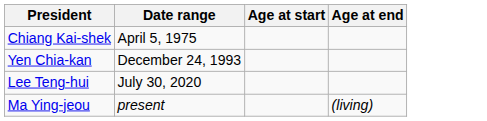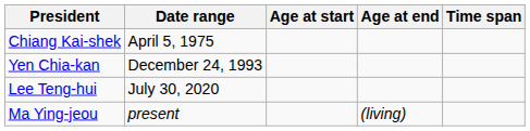 <table class="sortable wikitable">
 <tr>
 <th>President</th>
 <th>Date range</th>
 <th>Age at start</th>
 <th>Age at end</th>
+<th>Time span</th>
 </tr>
 <tr>
 <td data-sort-value="Chiang Kai-shek"><a href='#'>Chiang Kai-shek</a></td>
 <td>April 5, 1975</td>
 <td></td>
 <td></td>
+<td nowrap></td>
 </tr>
 <tr>
 <td data-sort-value="Yen"><a href='#'>Yen Chia-kan</a></td>
 <td>December 24, 1993</td>
+<td></td>
 <td></td>
 <td></td>
 </tr>
 <tr>
 <td data-sort-value="Lee"><a href='#'>Lee Teng-hui</a></td>
 <td>July 30, 2020</td>
 <td></td>
 <td></td>
+<td></td>
 </tr>
 <tr>
 <td data-sort-value="Ma"><a href='#'>Ma Ying-jeou</a></td>
 <td><em>present</em></td>
 <td></td>
 <td><span></span><em>(living)</em></td>
+<td></td>
 </tr>
 </table>
